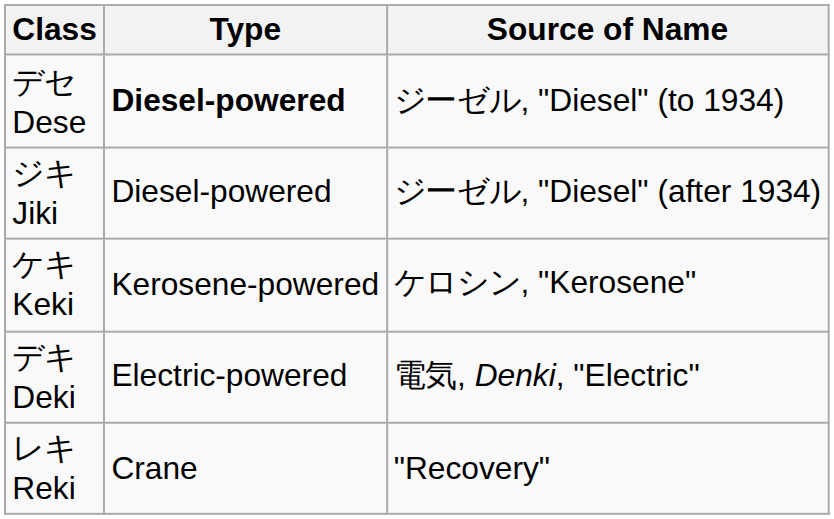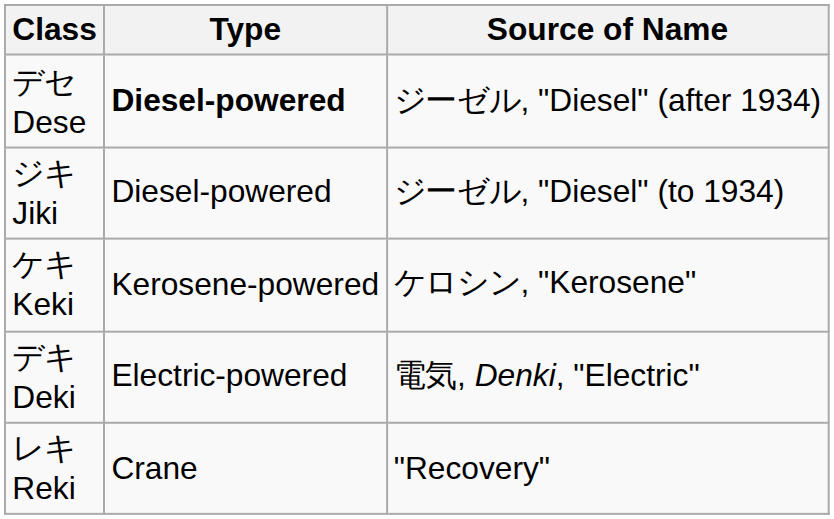 <table class="wikitable">
 <tr>
 <th>Class</th>
 <th>Type</th>
 <th>Source of Name</th>
 </tr>
 <tr>
 <td>デセ<br>Dese</td>
 <td><strong>Diesel-powered</strong></td>
-<td>ジーゼル, "Diesel" (to 1934)</td>
+<td>ジーゼル, "Diesel" (after 1934)</td>
 </tr>
 <tr>
 <td>ジキ<br>Jiki</td>
 <td>Diesel-powered</td>
-<td>ジーゼル, "Diesel" (after 1934)</td>
+<td>ジーゼル, "Diesel" (to 1934)</td>
 </tr>
 <tr>
 <td>ケキ<br>Keki</td>
 <td>Kerosene-powered</td>
 <td>ケロシン, "Kerosene"</td>
 </tr>
 <tr>
 <td>デキ<br>Deki</td>
 <td>Electric-powered</td>
 <td>電気, <em>Denki</em>, "Electric"</td>
 </tr>
 <tr>
 <td>レキ<br>Reki</td>
 <td>Crane</td>
 <td>"Recovery"</td>
 </tr>
 </table>
